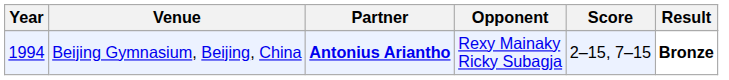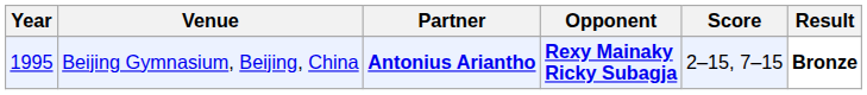 <table class="sortable wikitable" style="font-size: 90%;">
 <tr>
 <th>Year</th>
 <th>Venue</th>
 <th>Partner</th>
 <th>Opponent</th>
 <th>Score</th>
 <th>Result</th>
 </tr>
 <tr>
 </tr>
 <tr style="background:#ECF2FF">
-<td align="center"><a href='#'>1994</a></td>
+<td align="center"><a href='#'>1995</a></td>
 <td align="left"><a href='#'>Beijing Gymnasium</a>, <a href='#'>Beijing</a>, <a href='#'>China</a></td>
 <td align="left"><strong> <a href='#'>Antonius Ariantho</a></strong></td>
-<td align="left"> <a href='#'>Rexy Mainaky</a> <br>  <a href='#'>Ricky Subagja</a></td>
+<td align="left"><strong> <a href='#'>Rexy Mainaky</a> <br>  <a href='#'>Ricky Subagja</a></strong></td>
 <td align="left">2–15, 7–15</td>
 <td style="text-align:left; background:white"> <strong>Bronze</strong></td>
 </tr>
 </table>
